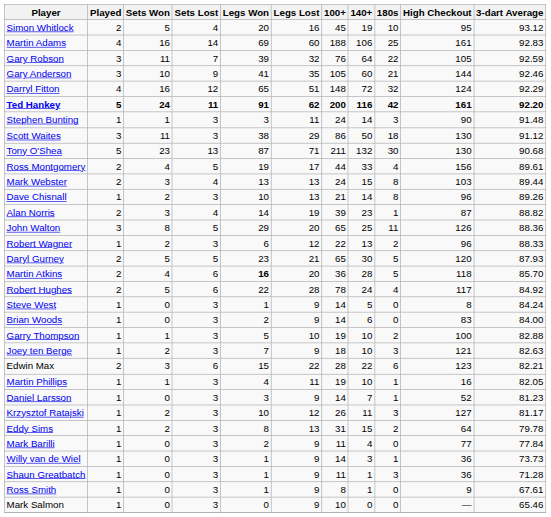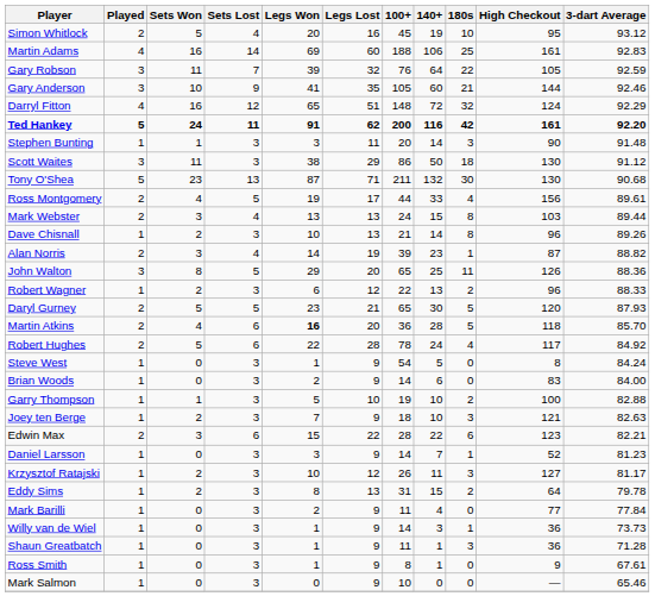 <table class="wikitable sortable" style="font-size: 95%; text-align: right">
 <tr>
 <th>Player</th>
 <th>Played</th>
 <th>Sets Won</th>
 <th>Sets Lost</th>
 <th>Legs Won</th>
 <th>Legs Lost</th>
 <th>100+</th>
 <th>140+</th>
 <th>180s</th>
 <th>High Checkout</th>
 <th>3-dart Average</th>
 </tr>
 <tr>
 <td align="left"> <a href='#'>Simon Whitlock</a></td>
 <td>2</td>
 <td>5</td>
 <td>4</td>
 <td>20</td>
 <td>16</td>
 <td>45</td>
 <td>19</td>
 <td>10</td>
 <td>95</td>
 <td>93.12</td>
 </tr>
 <tr>
 <td align="left"> <a href='#'>Martin Adams</a></td>
 <td>4</td>
 <td>16</td>
 <td>14</td>
 <td>69</td>
 <td>60</td>
 <td>188</td>
 <td>106</td>
 <td>25</td>
 <td>161</td>
 <td>92.83</td>
 </tr>
 <tr>
 <td align="left"> <a href='#'>Gary Robson</a></td>
 <td>3</td>
 <td>11</td>
 <td>7</td>
 <td>39</td>
 <td>32</td>
 <td>76</td>
 <td>64</td>
 <td>22</td>
 <td>105</td>
 <td>92.59</td>
 </tr>
 <tr>
 <td align="left"> <a href='#'>Gary Anderson</a></td>
 <td>3</td>
 <td>10</td>
 <td>9</td>
 <td>41</td>
 <td>35</td>
 <td>105</td>
 <td>60</td>
 <td>21</td>
 <td>144</td>
 <td>92.46</td>
 </tr>
 <tr>
 <td align="left"> <a href='#'>Darryl Fitton</a></td>
 <td>4</td>
 <td>16</td>
 <td>12</td>
 <td>65</td>
 <td>51</td>
 <td>148</td>
 <td>72</td>
 <td>32</td>
 <td>124</td>
 <td>92.29</td>
 </tr>
 <tr>
 <td align="left"> <strong><a href='#'>Ted Hankey</a></strong></td>
 <td><strong>5</strong></td>
 <td><strong>24</strong></td>
 <td><strong>11</strong></td>
 <td><strong>91</strong></td>
 <td><strong>62</strong></td>
 <td><strong>200</strong></td>
 <td><strong>116</strong></td>
 <td><strong>42</strong></td>
 <td><strong>161</strong></td>
 <td><strong>92.20</strong></td>
 </tr>
 <tr>
 <td align="left"> <a href='#'>Stephen Bunting</a></td>
 <td>1</td>
 <td>1</td>
 <td>3</td>
 <td>3</td>
 <td>11</td>
-<td>24</td>
+<td>20</td>
 <td>14</td>
 <td>3</td>
 <td>90</td>
 <td>91.48</td>
 </tr>
 <tr>
 <td align="left"> <a href='#'>Scott Waites</a></td>
 <td>3</td>
 <td>11</td>
 <td>3</td>
 <td>38</td>
 <td>29</td>
 <td>86</td>
 <td>50</td>
 <td>18</td>
 <td>130</td>
 <td>91.12</td>
 </tr>
 <tr>
 <td align="left"> <a href='#'>Tony O'Shea</a></td>
 <td>5</td>
 <td>23</td>
 <td>13</td>
 <td>87</td>
 <td>71</td>
 <td>211</td>
 <td>132</td>
 <td>30</td>
 <td>130</td>
 <td>90.68</td>
 </tr>
 <tr>
 <td align="left"> <a href='#'>Ross Montgomery</a></td>
 <td>2</td>
 <td>4</td>
 <td>5</td>
 <td>19</td>
 <td>17</td>
 <td>44</td>
 <td>33</td>
 <td>4</td>
 <td>156</td>
 <td>89.61</td>
 </tr>
 <tr>
 <td align="left"> <a href='#'>Mark Webster</a></td>
 <td>2</td>
 <td>3</td>
 <td>4</td>
 <td>13</td>
 <td>13</td>
 <td>24</td>
 <td>15</td>
 <td>8</td>
 <td>103</td>
 <td>89.44</td>
 </tr>
 <tr>
 <td align="left"> <a href='#'>Dave Chisnall</a></td>
 <td>1</td>
 <td>2</td>
 <td>3</td>
 <td>10</td>
 <td>13</td>
 <td>21</td>
 <td>14</td>
 <td>8</td>
 <td>96</td>
 <td>89.26</td>
 </tr>
 <tr>
 <td align="left"> <a href='#'>Alan Norris</a></td>
 <td>2</td>
 <td>3</td>
 <td>4</td>
 <td>14</td>
 <td>19</td>
 <td>39</td>
 <td>23</td>
 <td>1</td>
 <td>87</td>
 <td>88.82</td>
 </tr>
 <tr>
 <td align="left"> <a href='#'>John Walton</a></td>
 <td>3</td>
 <td>8</td>
 <td>5</td>
 <td>29</td>
 <td>20</td>
 <td>65</td>
 <td>25</td>
 <td>11</td>
 <td>126</td>
 <td>88.36</td>
 </tr>
 <tr>
 <td align="left"> <a href='#'>Robert Wagner</a></td>
 <td>1</td>
 <td>2</td>
 <td>3</td>
 <td>6</td>
 <td>12</td>
 <td>22</td>
 <td>13</td>
 <td>2</td>
 <td>96</td>
 <td>88.33</td>
 </tr>
 <tr>
 <td align="left"> <a href='#'>Daryl Gurney</a></td>
 <td>2</td>
 <td>5</td>
 <td>5</td>
 <td>23</td>
 <td>21</td>
 <td>65</td>
 <td>30</td>
 <td>5</td>
 <td>120</td>
 <td>87.93</td>
 </tr>
 <tr>
 <td align="left"> <a href='#'>Martin Atkins</a></td>
 <td>2</td>
 <td>4</td>
 <td>6</td>
 <td><strong>16</strong></td>
 <td>20</td>
 <td>36</td>
 <td>28</td>
 <td>5</td>
 <td>118</td>
 <td>85.70</td>
 </tr>
 <tr>
 <td align="left"> <a href='#'>Robert Hughes</a></td>
 <td>2</td>
 <td>5</td>
 <td>6</td>
 <td>22</td>
 <td>28</td>
 <td>78</td>
 <td>24</td>
 <td>4</td>
 <td>117</td>
 <td>84.92</td>
 </tr>
 <tr>
 <td align="left"> <a href='#'>Steve West</a></td>
 <td>1</td>
 <td>0</td>
 <td>3</td>
 <td>1</td>
 <td>9</td>
-<td>14</td>
+<td>54</td>
 <td>5</td>
 <td>0</td>
 <td>8</td>
 <td>84.24</td>
 </tr>
 <tr>
 <td align="left"> <a href='#'>Brian Woods</a></td>
 <td>1</td>
 <td>0</td>
 <td>3</td>
 <td>2</td>
 <td>9</td>
 <td>14</td>
 <td>6</td>
 <td>0</td>
 <td>83</td>
 <td>84.00</td>
 </tr>
 <tr>
 <td align="left"> <a href='#'>Garry Thompson</a></td>
 <td>1</td>
 <td>1</td>
 <td>3</td>
 <td>5</td>
 <td>10</td>
 <td>19</td>
 <td>10</td>
 <td>2</td>
 <td>100</td>
 <td>82.88</td>
 </tr>
 <tr>
 <td align="left"> <a href='#'>Joey ten Berge</a></td>
 <td>1</td>
 <td>2</td>
 <td>3</td>
 <td>7</td>
 <td>9</td>
 <td>18</td>
 <td>10</td>
 <td>3</td>
 <td>121</td>
 <td>82.63</td>
 </tr>
 <tr>
 <td align="left"> Edwin Max</td>
 <td>2</td>
 <td>3</td>
 <td>6</td>
 <td>15</td>
 <td>22</td>
 <td>28</td>
 <td>22</td>
 <td>6</td>
 <td>123</td>
 <td>82.21</td>
-</tr>
-<tr>
-<td align="left"> <a href='#'>Martin Phillips</a></td>
-<td>1</td>
-<td>1</td>
-<td>3</td>
-<td>4</td>
-<td>11</td>
-<td>19</td>
-<td>10</td>
-<td>1</td>
-<td>16</td>
-<td>82.05</td>
 </tr>
 <tr>
 <td align="left"> <a href='#'>Daniel Larsson</a></td>
 <td>1</td>
 <td>0</td>
 <td>3</td>
 <td>3</td>
 <td>9</td>
 <td>14</td>
 <td>7</td>
 <td>1</td>
 <td>52</td>
 <td>81.23</td>
 </tr>
 <tr>
 <td align="left"> <a href='#'>Krzysztof Ratajski</a></td>
 <td>1</td>
 <td>2</td>
 <td>3</td>
 <td>10</td>
 <td>12</td>
 <td>26</td>
 <td>11</td>
 <td>3</td>
 <td>127</td>
 <td>81.17</td>
 </tr>
 <tr>
 <td align="left"> <a href='#'>Eddy Sims</a></td>
 <td>1</td>
 <td>2</td>
 <td>3</td>
 <td>8</td>
 <td>13</td>
 <td>31</td>
 <td>15</td>
 <td>2</td>
 <td>64</td>
 <td>79.78</td>
 </tr>
 <tr>
 <td align="left"> <a href='#'>Mark Barilli</a></td>
 <td>1</td>
 <td>0</td>
 <td>3</td>
 <td>2</td>
 <td>9</td>
 <td>11</td>
 <td>4</td>
 <td>0</td>
 <td>77</td>
 <td>77.84</td>
 </tr>
 <tr>
 <td align="left"> <a href='#'>Willy van de Wiel</a></td>
 <td>1</td>
 <td>0</td>
 <td>3</td>
 <td>1</td>
 <td>9</td>
 <td>14</td>
 <td>3</td>
 <td>1</td>
 <td>36</td>
 <td>73.73</td>
 </tr>
 <tr>
 <td align="left"> <a href='#'>Shaun Greatbatch</a></td>
 <td>1</td>
 <td>0</td>
 <td>3</td>
 <td>1</td>
 <td>9</td>
 <td>11</td>
 <td>1</td>
 <td>3</td>
 <td>36</td>
 <td>71.28</td>
 </tr>
 <tr>
 <td align="left"> <a href='#'>Ross Smith</a></td>
 <td>1</td>
 <td>0</td>
 <td>3</td>
 <td>1</td>
 <td>9</td>
 <td>8</td>
 <td>1</td>
 <td>0</td>
 <td>9</td>
 <td>67.61</td>
 </tr>
 <tr>
 <td align="left"> Mark Salmon</td>
 <td>1</td>
 <td>0</td>
 <td>3</td>
 <td>0</td>
 <td>9</td>
 <td>10</td>
 <td>0</td>
 <td>0</td>
 <td>—</td>
 <td>65.46</td>
 </tr>
 <tr>
 </tr>
 </table>
